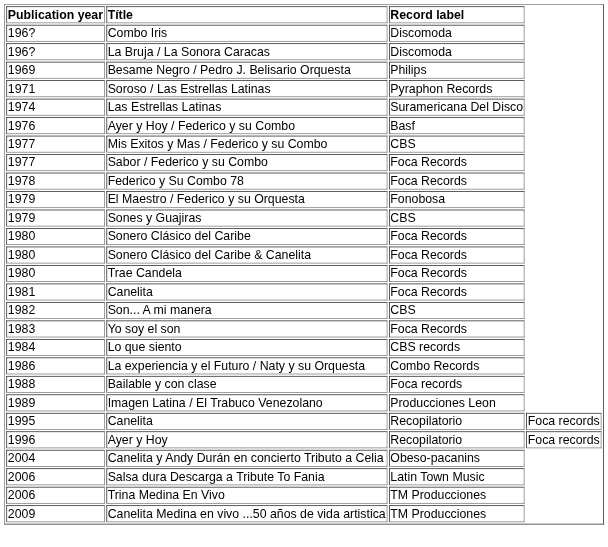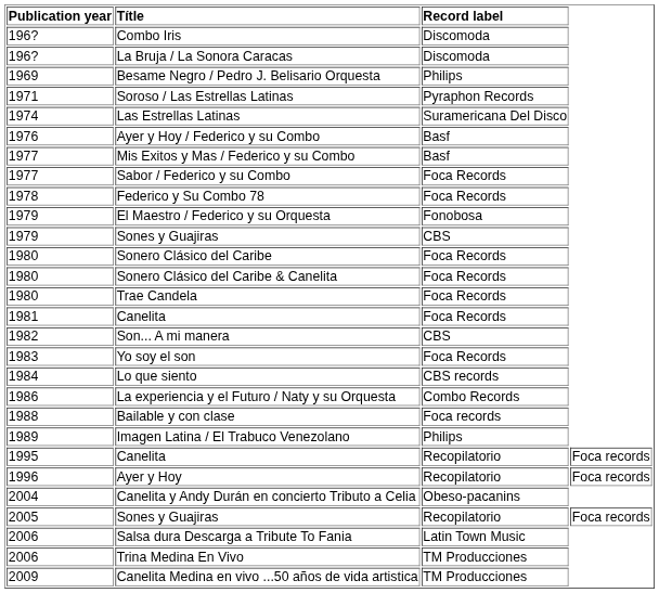 <table border="1">
 <tr ---->
 <td><strong>Publication year</strong></td>
 <td><strong>Títle</strong></td>
 <td><strong>Record label</strong></td>
 </tr>
 <tr ---->
 <td>196?</td>
 <td>Combo Iris</td>
 <td>Discomoda</td>
 </tr>
 <tr ---->
 <td>196?</td>
 <td>La Bruja / La Sonora Caracas</td>
 <td>Discomoda</td>
 </tr>
 <tr ---->
 <td>1969</td>
 <td>Besame Negro / Pedro J. Belisario Orquesta</td>
 <td>Philips</td>
 </tr>
 <tr ---->
 <td>1971</td>
 <td>Soroso / Las Estrellas Latinas</td>
 <td>Pyraphon Records</td>
 </tr>
 <tr ---->
 <td>1974</td>
 <td>Las Estrellas Latinas</td>
 <td>Suramericana Del Disco</td>
 </tr>
 <tr ---->
 <td>1976</td>
 <td>Ayer y Hoy / Federico y su Combo</td>
 <td>Basf</td>
 </tr>
 <tr ---->
 <td>1977</td>
 <td>Mis Exitos y Mas / Federico y su Combo</td>
-<td>CBS</td>
+<td>Basf</td>
 </tr>
 <tr ---->
 <td>1977</td>
 <td>Sabor / Federico y su Combo</td>
 <td>Foca Records</td>
 </tr>
 <tr ---->
 <td>1978</td>
 <td>Federico y Su Combo 78</td>
 <td>Foca Records</td>
 </tr>
 <tr ---->
 <td>1979</td>
 <td>El Maestro / Federico y su Orquesta</td>
 <td>Fonobosa</td>
 </tr>
 <tr ---->
 <td>1979</td>
 <td>Sones y Guajiras</td>
 <td>CBS</td>
 </tr>
 <tr ---->
 <td>1980</td>
 <td>Sonero Clásico del Caribe</td>
 <td>Foca Records</td>
 </tr>
 <tr ---->
 <td>1980</td>
 <td>Sonero Clásico del Caribe & Canelita</td>
 <td>Foca Records</td>
 </tr>
 <tr ---->
 <td>1980</td>
 <td>Trae Candela</td>
 <td>Foca Records</td>
 </tr>
 <tr ---->
 <td>1981</td>
 <td>Canelita</td>
 <td>Foca Records</td>
 </tr>
 <tr ---->
 <td>1982</td>
 <td>Son... A mi manera</td>
 <td>CBS</td>
 </tr>
 <tr ---->
 <td>1983</td>
 <td>Yo soy el son</td>
 <td>Foca Records</td>
 </tr>
 <tr ---->
 <td>1984</td>
 <td>Lo que siento</td>
 <td>CBS records</td>
 </tr>
 <tr ---->
 <td>1986</td>
 <td>La experiencia y el Futuro / Naty y su Orquesta</td>
 <td>Combo Records</td>
 </tr>
 <tr ---->
 <td>1988</td>
 <td>Bailable y con clase</td>
 <td>Foca records</td>
 </tr>
 <tr ---->
 <td>1989</td>
 <td>Imagen Latina / El Trabuco Venezolano</td>
-<td>Producciones Leon</td>
+<td>Philips</td>
 </tr>
 <tr ---->
 <td>1995</td>
 <td>Canelita</td>
 <td>Recopilatorio</td>
 <td>Foca records</td>
 </tr>
 <tr ---->
 <td>1996</td>
 <td>Ayer y Hoy</td>
 <td>Recopilatorio</td>
 <td>Foca records</td>
 </tr>
 <tr ---->
 <td>2004</td>
 <td>Canelita y Andy Durán en concierto Tributo a Celia</td>
 <td>Obeso-pacanins</td>
 </tr>
 <tr ---->
+<td>2005</td>
+<td>Sones y Guajiras</td>
+<td>Recopilatorio</td>
+<td>Foca records</td>
+</tr>
+<tr ---->
 <td>2006</td>
 <td>Salsa dura Descarga a Tribute To Fania</td>
 <td>Latin Town Music</td>
 </tr>
 <tr ---->
 <td>2006</td>
 <td>Trina Medina En Vivo</td>
 <td>TM Producciones</td>
 </tr>
 <tr ---->
 <td>2009</td>
 <td>Canelita Medina en vivo ...50 años de vida artistica</td>
 <td>TM Producciones</td>
 </tr>
 </table>
